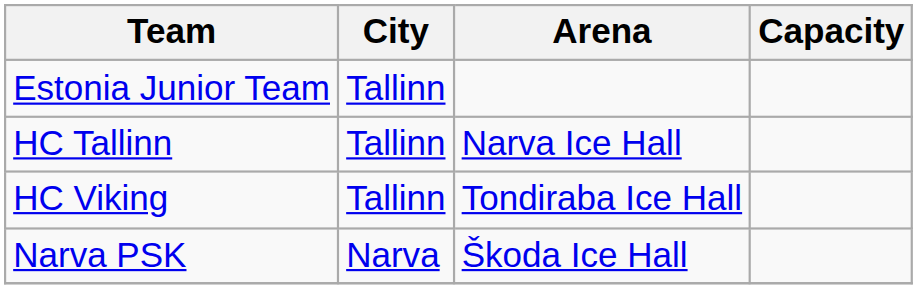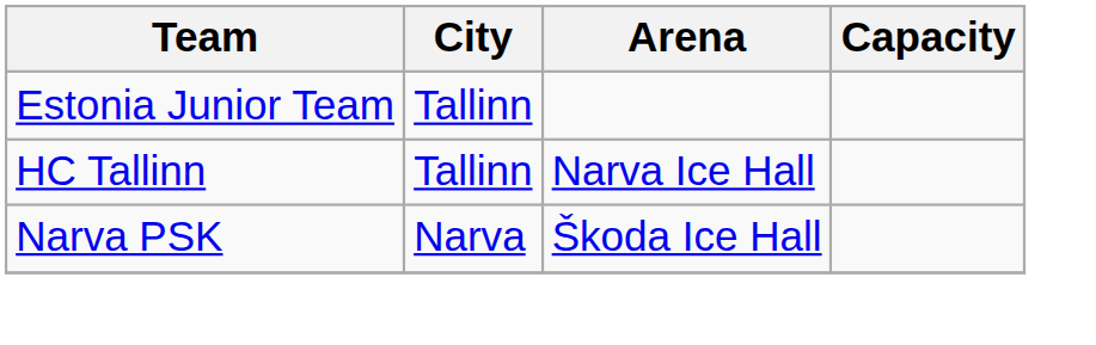 <table class="wikitable sortable">
 <tr>
 <th>Team</th>
 <th>City</th>
 <th>Arena</th>
 <th>Capacity</th>
 </tr>
 <tr>
 <td><a href='#'>Estonia Junior Team</a></td>
 <td><a href='#'>Tallinn</a></td>
 <td></td>
 <td></td>
 </tr>
 <tr>
 <td><a href='#'>HC Tallinn</a></td>
 <td><a href='#'>Tallinn</a></td>
 <td><a href='#'>Narva Ice Hall</a></td>
 <td></td>
 </tr>
 <tr>
-<td><a href='#'>HC Viking</a></td>
-<td><a href='#'>Tallinn</a></td>
-<td><a href='#'>Tondiraba Ice Hall</a></td>
-<td></td>
-</tr>
-<tr>
 <td><a href='#'>Narva PSK</a></td>
 <td><a href='#'>Narva</a></td>
 <td><a href='#'>Škoda Ice Hall</a></td>
 <td></td>
 </tr>
 <tr>
 </tr>
 </table>
